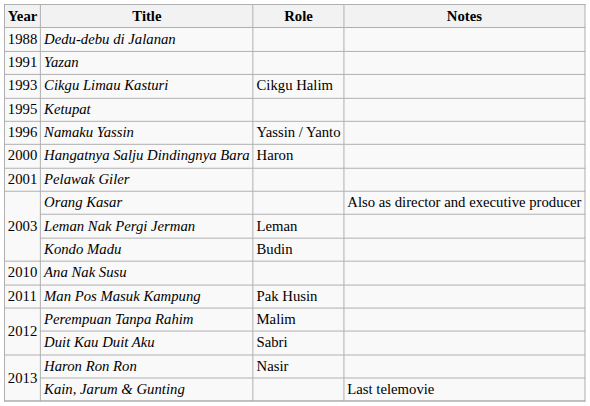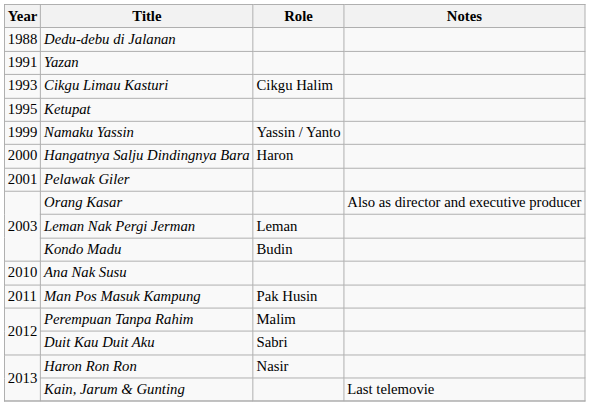 <table class="wikitable">
 <tr>
 <th>Year</th>
 <th>Title</th>
 <th>Role</th>
 <th>Notes</th>
 </tr>
 <tr>
 <td>1988</td>
 <td><em>Dedu-debu di Jalanan</em></td>
 <td></td>
 <td></td>
 </tr>
 <tr>
 <td>1991</td>
 <td><em>Yazan</em></td>
 <td></td>
 <td></td>
 </tr>
 <tr>
 <td>1993</td>
 <td><em>Cikgu Limau Kasturi</em></td>
 <td>Cikgu Halim</td>
 <td></td>
 </tr>
 <tr>
 <td>1995</td>
 <td><em>Ketupat</em></td>
 <td></td>
 <td></td>
 </tr>
 <tr>
-<td>1996</td>
+<td>1999</td>
 <td><em>Namaku Yassin</em></td>
 <td>Yassin / Yanto</td>
 <td></td>
 </tr>
 <tr>
 <td>2000</td>
 <td><em>Hangatnya Salju Dindingnya Bara</em></td>
 <td>Haron</td>
 <td></td>
 </tr>
 <tr>
 <td>2001</td>
 <td><em>Pelawak Giler</em></td>
 <td></td>
 <td></td>
 </tr>
 <tr>
 <td rowspan="3">2003</td>
 <td><em>Orang Kasar</em></td>
 <td></td>
 <td>Also as director and executive producer</td>
 </tr>
 <tr>
 <td><em>Leman Nak Pergi Jerman</em></td>
 <td>Leman</td>
 <td></td>
 </tr>
 <tr>
 <td><em>Kondo Madu</em></td>
 <td>Budin</td>
 <td></td>
 </tr>
 <tr>
 <td>2010</td>
 <td><em>Ana Nak Susu</em></td>
 <td></td>
 <td></td>
 </tr>
 <tr>
 <td>2011</td>
 <td><em>Man Pos Masuk Kampung</em></td>
 <td>Pak Husin</td>
 <td></td>
 </tr>
 <tr>
 <td rowspan="2">2012</td>
 <td><em>Perempuan Tanpa Rahim</em></td>
 <td>Malim</td>
 <td></td>
 </tr>
 <tr>
 <td><em>Duit Kau Duit Aku</em></td>
 <td>Sabri</td>
 <td></td>
 </tr>
 <tr>
 <td rowspan="2">2013</td>
 <td><em>Haron Ron Ron</em></td>
 <td>Nasir</td>
 <td></td>
 </tr>
 <tr>
 <td><em>Kain, Jarum & Gunting</em></td>
 <td></td>
 <td>Last telemovie</td>
 </tr>
 <tr>
 </tr>
 </table>
